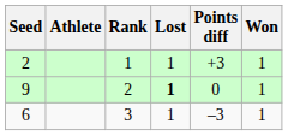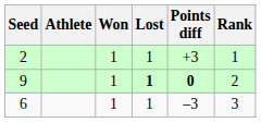 <table class="wikitable">
 <tr>
 <th>Seed</th>
 <th>Athlete</th>
-<th>Rank</th>
+<th>Won</th>
 <th>Lost</th>
 <th>Points<br>diff</th>
-<th>Won</th>
+<th>Rank</th>
 </tr>
 <tr bgcolor="#ccffcc">
 <td align="center">2</td>
 <td><strong> </strong></td>
 <td align="center">1</td>
 <td align="center">1</td>
 <td align="center">+3</td>
 <td align="center">1</td>
 </tr>
 <tr bgcolor="#ccffcc">
 <td align="center">9</td>
 <td><strong></strong></td>
+<td align="center">1</td>
+<td align="center"><strong>1</strong></td>
+<td align="center"><strong>0</strong></td>
 <td align="center">2</td>
-<td align="center"><strong>1</strong></td>
-<td align="center">0</td>
-<td align="center">1</td>
 </tr>
 <tr>
 <td align="center">6</td>
 <td></td>
-<td align="center">3</td>
+<td align="center">1</td>
 <td align="center">1</td>
 <td align="center">–3</td>
-<td align="center">1</td>
+<td align="center">3</td>
 </tr>
 </table>
